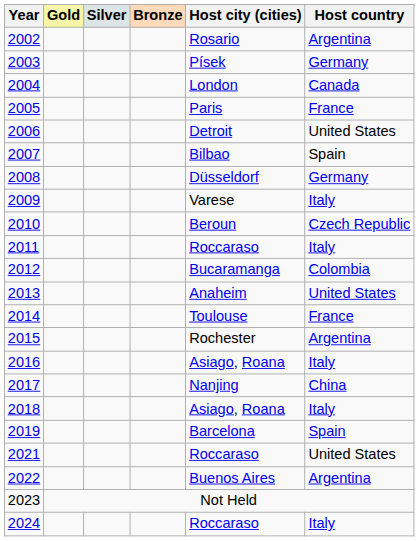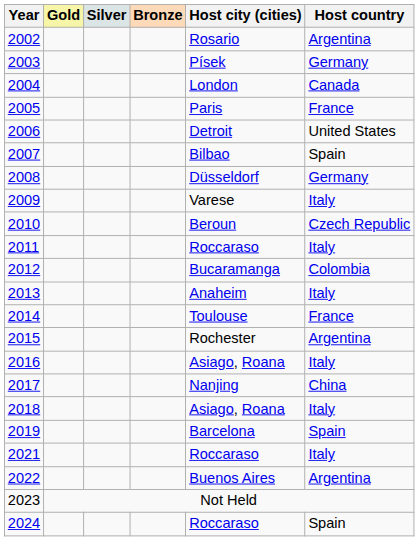 <table class="wikitable sortable">
 <tr bgcolor="#efefef" align=left>
 <th>Year</th>
 <th style="background-color: #F7F6A8;"> Gold</th>
 <th style="background-color: #DCE5E5;"> Silver</th>
 <th style="background-color: #FFDAB9;"> Bronze</th>
 <th>Host city (cities)</th>
 <th>Host country</th>
 </tr>
 <tr>
 <td><a href='#'>2002</a></td>
 <td></td>
 <td></td>
 <td></td>
 <td><a href='#'>Rosario</a></td>
 <td><a href='#'>Argentina</a></td>
 </tr>
 <tr>
 <td><a href='#'>2003</a></td>
 <td></td>
 <td></td>
 <td></td>
 <td><a href='#'>Písek</a></td>
 <td><a href='#'>Germany</a></td>
 </tr>
 <tr>
 <td><a href='#'>2004</a></td>
 <td></td>
 <td></td>
 <td></td>
 <td><a href='#'>London</a></td>
 <td><a href='#'>Canada</a></td>
 </tr>
 <tr>
 <td><a href='#'>2005</a></td>
 <td></td>
 <td></td>
 <td></td>
 <td><a href='#'>Paris</a></td>
 <td><a href='#'>France</a></td>
 </tr>
 <tr>
 <td><a href='#'>2006</a></td>
 <td></td>
 <td></td>
 <td></td>
 <td><a href='#'>Detroit</a></td>
 <td>United States</td>
 </tr>
 <tr>
 <td><a href='#'>2007</a></td>
 <td></td>
 <td></td>
 <td></td>
 <td><a href='#'>Bilbao</a></td>
 <td>Spain</td>
 </tr>
 <tr>
 <td><a href='#'>2008</a></td>
 <td></td>
 <td></td>
 <td></td>
 <td><a href='#'>Düsseldorf</a></td>
 <td><a href='#'>Germany</a></td>
 </tr>
 <tr>
 <td><a href='#'>2009</a></td>
 <td></td>
 <td></td>
 <td></td>
 <td>Varese</td>
 <td><a href='#'>Italy</a></td>
 </tr>
 <tr>
 <td><a href='#'>2010</a></td>
 <td></td>
 <td></td>
 <td></td>
 <td><a href='#'>Beroun</a></td>
 <td><a href='#'>Czech Republic</a></td>
 </tr>
 <tr>
 <td><a href='#'>2011</a></td>
 <td></td>
 <td></td>
 <td></td>
 <td><a href='#'>Roccaraso</a></td>
 <td><a href='#'>Italy</a></td>
 </tr>
 <tr>
 <td><a href='#'>2012</a></td>
 <td></td>
 <td></td>
 <td></td>
 <td><a href='#'>Bucaramanga</a></td>
 <td><a href='#'>Colombia</a></td>
 </tr>
 <tr>
 <td><a href='#'>2013</a></td>
 <td></td>
 <td></td>
 <td></td>
 <td><a href='#'>Anaheim</a></td>
-<td><a href='#'>United States</a></td>
+<td><a href='#'>Italy</a></td>
 </tr>
 <tr>
 <td><a href='#'>2014</a></td>
 <td></td>
 <td></td>
 <td></td>
 <td><a href='#'>Toulouse</a></td>
 <td><a href='#'>France</a></td>
 </tr>
 <tr>
 <td><a href='#'>2015</a></td>
 <td></td>
 <td></td>
 <td></td>
 <td>Rochester</td>
 <td><a href='#'>Argentina</a></td>
 </tr>
 <tr>
 <td><a href='#'>2016</a></td>
 <td></td>
 <td></td>
 <td></td>
 <td><a href='#'>Asiago</a>, <a href='#'>Roana</a></td>
 <td><a href='#'>Italy</a></td>
 </tr>
 <tr>
 <td><a href='#'>2017</a></td>
 <td></td>
 <td></td>
 <td></td>
 <td><a href='#'>Nanjing</a></td>
 <td><a href='#'>China</a></td>
 </tr>
 <tr>
 <td><a href='#'>2018</a></td>
 <td></td>
 <td></td>
 <td></td>
 <td><a href='#'>Asiago</a>, <a href='#'>Roana</a></td>
 <td><a href='#'>Italy</a></td>
 </tr>
 <tr>
 <td><a href='#'>2019</a></td>
 <td></td>
 <td></td>
 <td></td>
 <td><a href='#'>Barcelona</a></td>
 <td><a href='#'>Spain</a></td>
 </tr>
 <tr>
 <td><a href='#'>2021</a></td>
 <td></td>
 <td></td>
 <td></td>
 <td><a href='#'>Roccaraso</a></td>
-<td>United States</td>
+<td><a href='#'>Italy</a></td>
 </tr>
 <tr>
 <td><a href='#'>2022</a></td>
 <td></td>
 <td></td>
 <td></td>
 <td><a href='#'>Buenos Aires</a></td>
 <td><a href='#'>Argentina</a></td>
 </tr>
 <tr>
 <td>2023</td>
 <td align=center colspan="5">Not Held</td>
 </tr>
 <tr>
 <td><a href='#'>2024</a></td>
 <td></td>
 <td></td>
 <td></td>
 <td><a href='#'>Roccaraso</a></td>
-<td><a href='#'>Italy</a></td>
+<td>Spain</td>
 </tr>
 </table>
